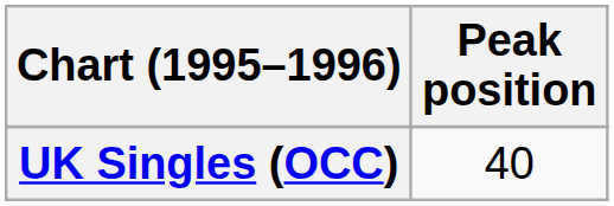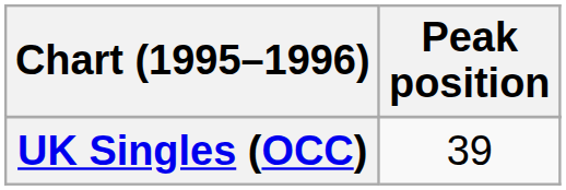 <table class="wikitable sortable plainrowheaders">
 <tr>
 <th scope="col">Chart (1995–1996)</th>
 <th scope="col">Peak<br>position</th>
 </tr>
 <tr>
 </tr>
 <tr>
 </tr>
 <tr>
 <th scope="row"><a href='#'>UK Singles</a> (<a href='#'>OCC</a>)</th>
-<td align="center">40</td>
+<td align="center">39</td>
 </tr>
 </table>
